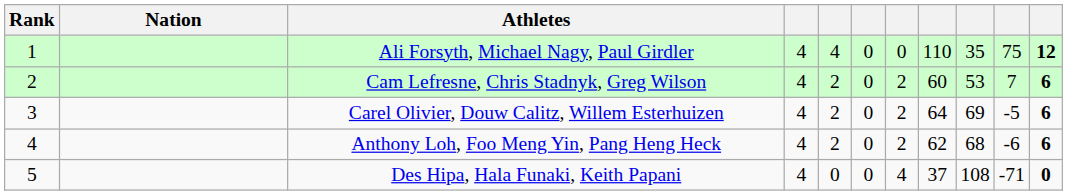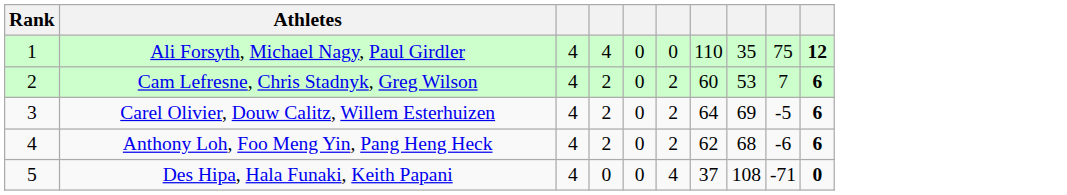 <table class=wikitable style="text-align:center">
 <tr>
 <th width=20>Rank</th>
-<th width=180>Nation</th>
 <th width=400>Athletes</th>
 <th width=20></th>
 <th width=20></th>
 <th width=20></th>
 <th width=20></th>
 <th width=20></th>
 <th width=20></th>
 <th width=20></th>
 <th width=20></th>
 </tr>
 <tr bgcolor="#ccffcc">
 <td>1</td>
-<td align=left></td>
 <td><a href='#'>Ali Forsyth</a>, <a href='#'>Michael Nagy</a>, <a href='#'>Paul Girdler</a></td>
 <td>4</td>
 <td>4</td>
 <td>0</td>
 <td>0</td>
 <td>110</td>
 <td>35</td>
 <td>75</td>
 <td><strong>12</strong></td>
 </tr>
 <tr bgcolor="#ccffcc">
 <td>2</td>
-<td align=left></td>
 <td><a href='#'>Cam Lefresne</a>, <a href='#'>Chris Stadnyk</a>, <a href='#'>Greg Wilson</a></td>
 <td>4</td>
 <td>2</td>
 <td>0</td>
 <td>2</td>
 <td>60</td>
 <td>53</td>
 <td>7</td>
 <td><strong>6</strong></td>
 </tr>
 <tr>
 <td>3</td>
-<td align=left></td>
 <td><a href='#'>Carel Olivier</a>, <a href='#'>Douw Calitz</a>, <a href='#'>Willem Esterhuizen</a></td>
 <td>4</td>
 <td>2</td>
 <td>0</td>
 <td>2</td>
 <td>64</td>
 <td>69</td>
 <td>-5</td>
 <td><strong>6</strong></td>
 </tr>
 <tr>
 <td>4</td>
-<td align=left></td>
 <td><a href='#'>Anthony Loh</a>, <a href='#'>Foo Meng Yin</a>, <a href='#'>Pang Heng Heck</a></td>
 <td>4</td>
 <td>2</td>
 <td>0</td>
 <td>2</td>
 <td>62</td>
 <td>68</td>
 <td>-6</td>
 <td><strong>6</strong></td>
 </tr>
 <tr>
 <td>5</td>
-<td align=left></td>
 <td><a href='#'>Des Hipa</a>, <a href='#'>Hala Funaki</a>, <a href='#'>Keith Papani</a></td>
 <td>4</td>
 <td>0</td>
 <td>0</td>
 <td>4</td>
 <td>37</td>
 <td>108</td>
 <td>-71</td>
 <td><strong>0</strong></td>
 </tr>
 </table>
